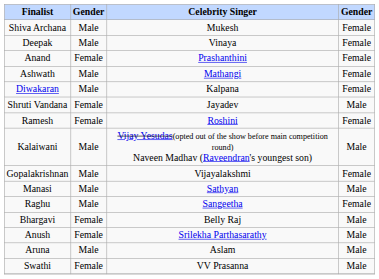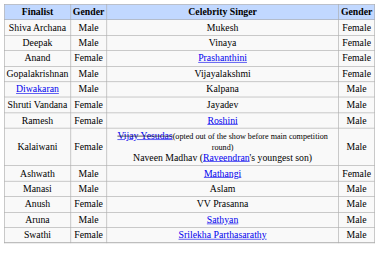 <table class="wikitable sortable" style="text-align: center; width: auto;">
 <tr style="background:#C1D8FF;">
 <th style="background-color:#C1D8FF;">Finalist</th>
 <th style="background-color:#C1D8FF;">Gender</th>
 <th style="background-color:#C1D8FF;">Celebrity Singer</th>
 <th style="background-color:#C1D8FF;">Gender</th>
 </tr>
 <tr>
 <td>Shiva Archana</td>
 <td>Male</td>
 <td>Mukesh</td>
 <td>Female</td>
 </tr>
 <tr>
 <td>Deepak</td>
 <td>Male</td>
 <td>Vinaya</td>
 <td>Female</td>
 </tr>
 <tr>
 <td>Anand</td>
 <td>Female</td>
 <td><a href='#'>Prashanthini</a></td>
 <td>Female</td>
 </tr>
 <tr>
-<td>Ashwath</td>
+<td>Gopalakrishnan</td>
 <td>Male</td>
-<td><a href='#'>Mathangi</a></td>
+<td>Vijayalakshmi</td>
 <td>Female</td>
 </tr>
 <tr>
 <td><a href='#'>Diwakaran</a></td>
 <td>Male</td>
 <td>Kalpana</td>
-<td>Female</td>
+<td>Male</td>
 </tr>
 <tr>
 <td>Shruti Vandana</td>
 <td>Female</td>
 <td>Jayadev</td>
 <td>Male</td>
 </tr>
 <tr>
 <td>Ramesh</td>
 <td>Female</td>
 <td><a href='#'>Roshini</a></td>
-<td>Female</td>
+<td>Male</td>
 </tr>
 <tr>
 <td>Kalaiwani</td>
-<td>Male</td>
+<td>Female</td>
 <td><s><a href='#'>Vijay Yesudas</a></s><small>(opted out of the show before main competition round)</small><br>Naveen Madhav (<a href='#'>Raveendran</a>'s youngest son)</td>
 <td>Male</td>
 </tr>
 <tr>
-<td>Gopalakrishnan</td>
+<td>Ashwath</td>
 <td>Male</td>
-<td>Vijayalakshmi</td>
+<td><a href='#'>Mathangi</a></td>
 <td>Female</td>
 </tr>
 <tr>
 <td>Manasi</td>
 <td>Male</td>
-<td><a href='#'>Sathyan</a></td>
-<td>Male</td>
-</tr>
-<tr>
-<td>Raghu</td>
-<td>Male</td>
-<td><a href='#'>Sangeetha</a></td>
-<td>Female</td>
-</tr>
-<tr>
-<td>Bhargavi</td>
-<td>Female</td>
-<td>Belly Raj</td>
+<td>Aslam</td>
 <td>Male</td>
 </tr>
 <tr>
 <td>Anush</td>
 <td>Female</td>
-<td><a href='#'>Srilekha Parthasarathy</a></td>
+<td>VV Prasanna</td>
 <td>Male</td>
 </tr>
 <tr>
 <td>Aruna</td>
 <td>Male</td>
-<td>Aslam</td>
+<td><a href='#'>Sathyan</a></td>
 <td>Male</td>
 </tr>
 <tr>
 <td>Swathi</td>
 <td>Female</td>
-<td>VV Prasanna</td>
+<td><a href='#'>Srilekha Parthasarathy</a></td>
 <td>Male</td>
 </tr>
 <tr>
 </tr>
 </table>
